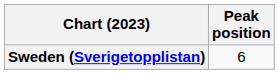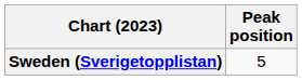 <table class="wikitable plainrowheaders" style="text-align:center">
 <tr>
 <th scope="col">Chart (2023)</th>
 <th scope="col">Peak<br>position</th>
 </tr>
 <tr>
 <th scope="row">Sweden (<a href='#'>Sverigetopplistan</a>)</th>
-<td>6</td>
+<td>5</td>
 </tr>
 </table>
